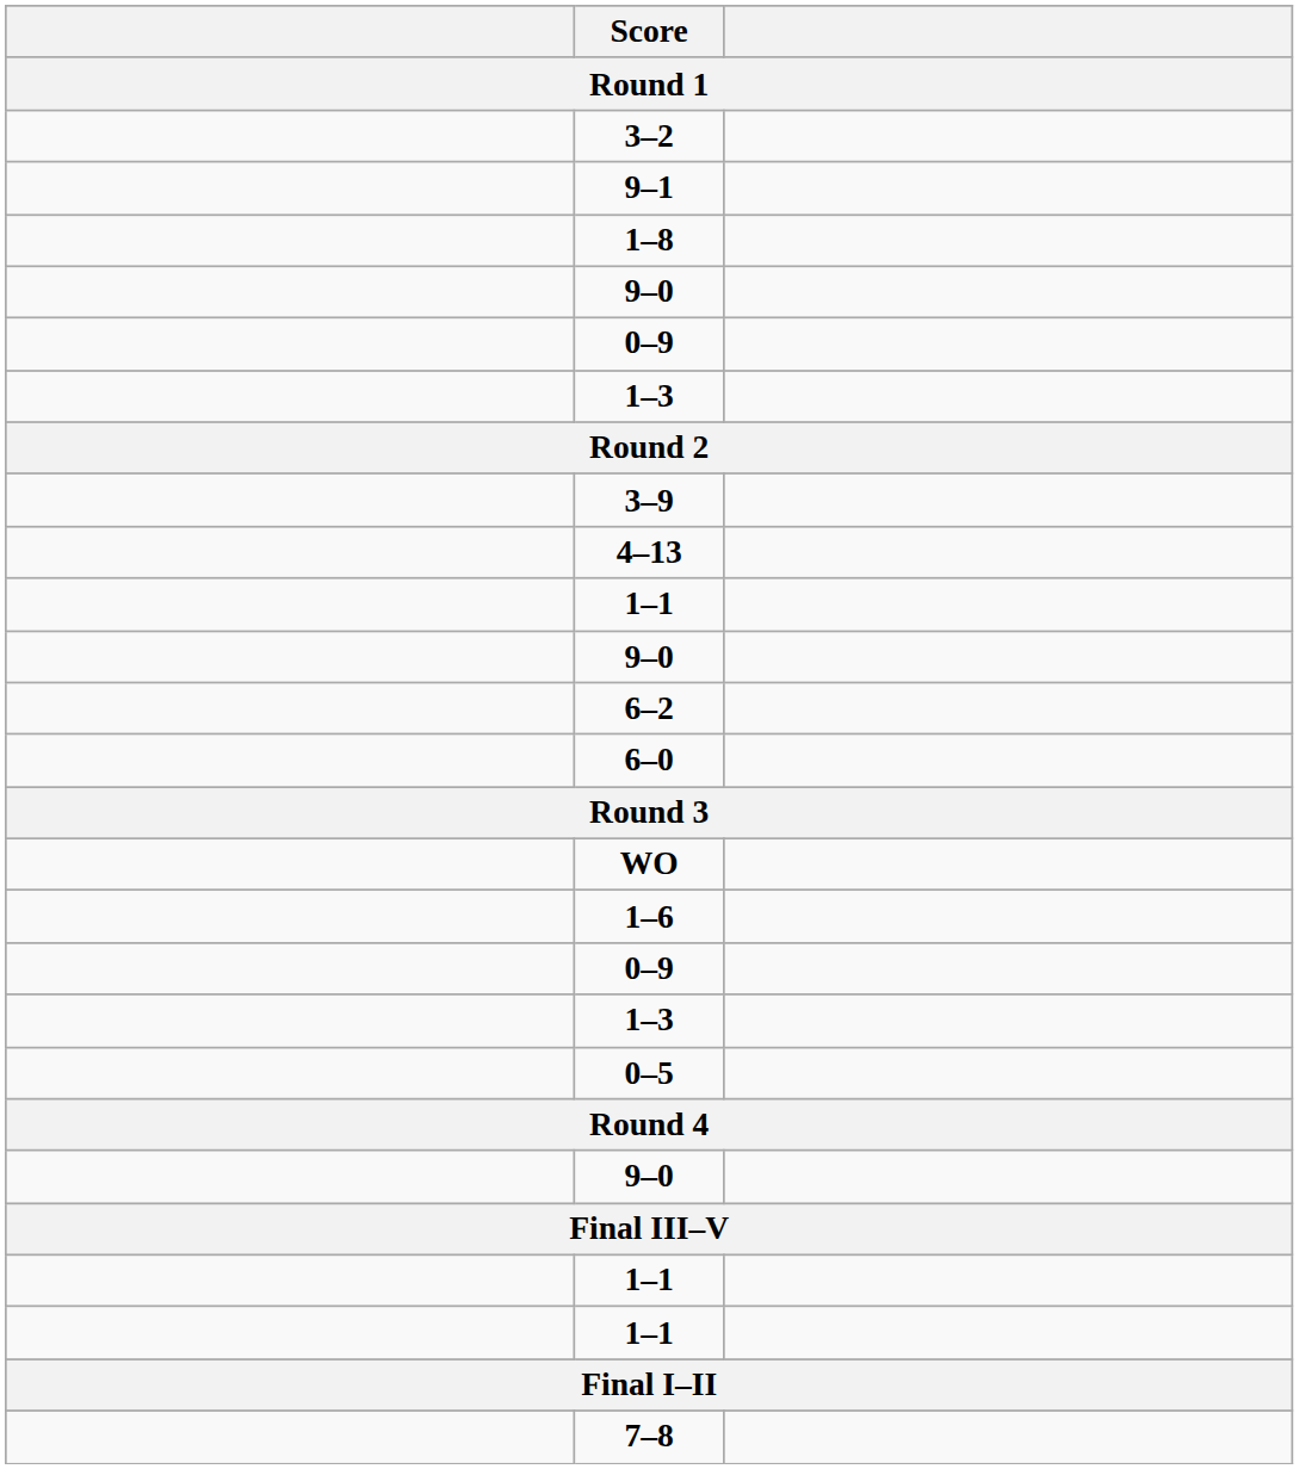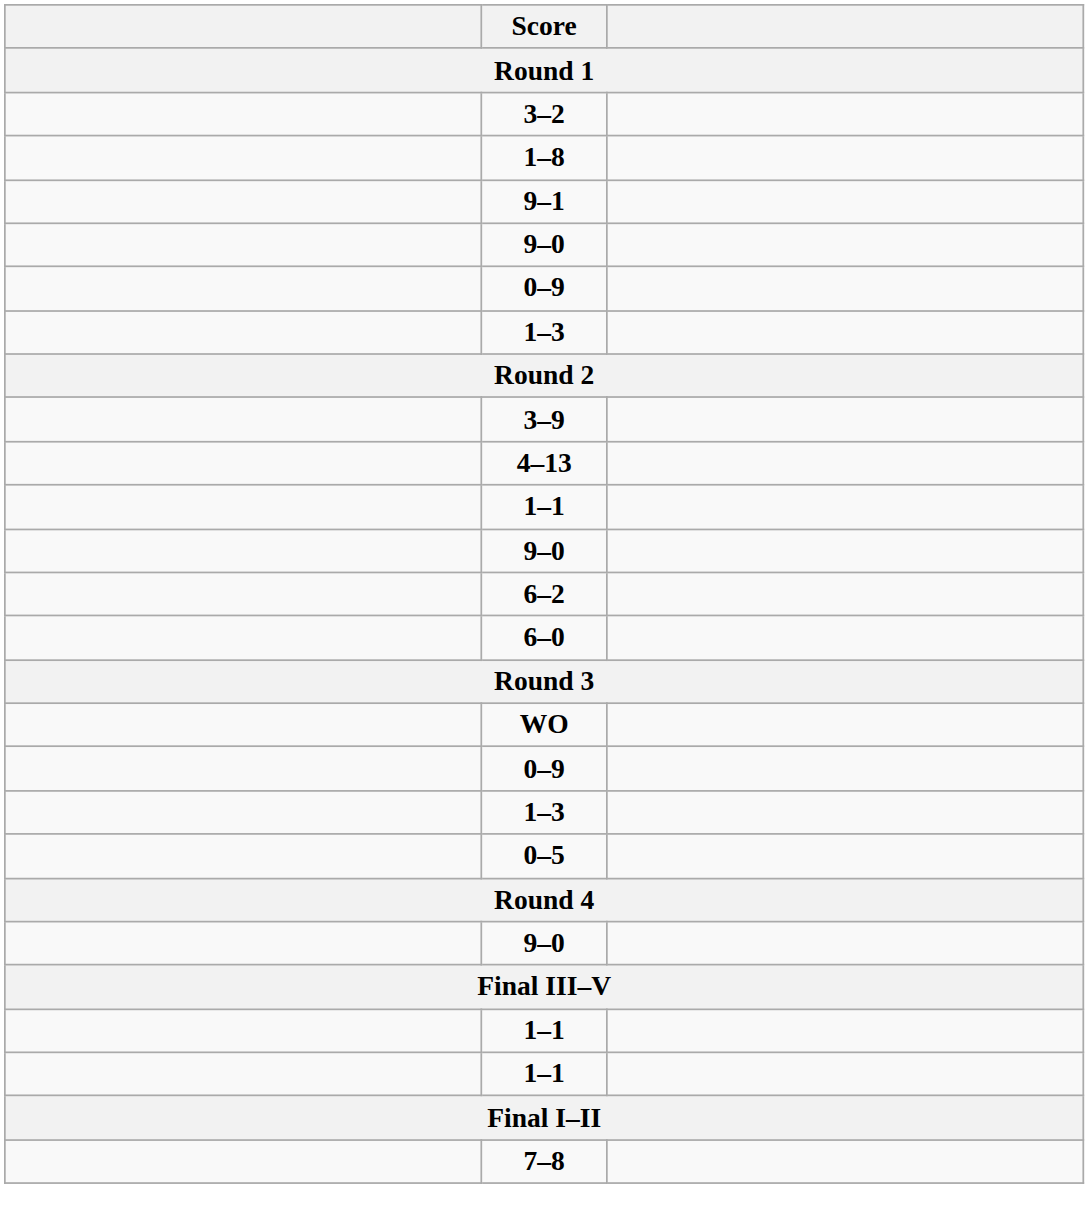 <table class="wikitable" style="text-align: left;">
 <tr>
 <th align="right" width="270"></th>
 <th width="65">Score</th>
 <th align="left" width="270"></th>
 </tr>
 <tr>
 <th colspan="3">Round 1</th>
 </tr>
 <tr>
 <td><strong></strong></td>
 <td align=center><strong>3–2</strong></td>
 <td></td>
 </tr>
 <tr>
+<td></td>
+<td align=center><strong>1–8</strong></td>
+<td><strong></strong></td>
+</tr>
+<tr>
 <td><strong></strong></td>
 <td align=center><strong>9–1</strong></td>
 <td></td>
-</tr>
-<tr>
-<td></td>
-<td align=center><strong>1–8</strong></td>
-<td><strong></strong></td>
 </tr>
 <tr>
 <td><strong></strong></td>
 <td align=center><strong>9–0</strong></td>
 <td></td>
 </tr>
 <tr>
 <td></td>
 <td align=center><strong>0–9</strong></td>
 <td><strong></strong></td>
 </tr>
 <tr>
 <td></td>
 <td align=center><strong>1–3</strong></td>
 <td><strong></strong></td>
 </tr>
 <tr>
 <th colspan="3">Round 2</th>
 </tr>
 <tr>
 <td></td>
 <td align=center><strong>3–9</strong></td>
 <td><strong></strong></td>
 </tr>
 <tr>
 <td></td>
 <td align=center><strong>4–13</strong></td>
 <td><strong></strong></td>
 </tr>
 <tr>
 <td><strong></strong></td>
 <td align=center><strong>1–1</strong></td>
 <td></td>
 </tr>
 <tr>
 <td><strong></strong></td>
 <td align=center><strong>9–0</strong></td>
 <td></td>
 </tr>
 <tr>
 <td><strong></strong></td>
 <td align=center><strong>6–2</strong></td>
 <td></td>
 </tr>
 <tr>
 <td><strong></strong></td>
 <td align=center><strong>6–0</strong></td>
 <td></td>
 </tr>
 <tr>
 <th colspan="3">Round 3</th>
 </tr>
 <tr>
 <td><strong></strong></td>
 <td align=center><strong>WO</strong></td>
 <td></td>
 </tr>
 <tr>
 <td></td>
-<td align=center><strong>1–6</strong></td>
-<td><strong></strong></td>
-</tr>
-<tr>
-<td></td>
 <td align=center><strong>0–9</strong></td>
 <td><strong></strong></td>
 </tr>
 <tr>
 <td></td>
 <td align=center><strong>1–3</strong></td>
 <td><strong></strong></td>
 </tr>
 <tr>
 <td></td>
 <td align=center><strong>0–5</strong></td>
 <td><strong></strong></td>
 </tr>
 <tr>
 <th colspan="3">Round 4</th>
 </tr>
 <tr>
 <td><strong></strong></td>
 <td align=center><strong>9–0</strong></td>
 <td></td>
 </tr>
 <tr>
 <th colspan="3">Final III–V</th>
 </tr>
 <tr>
 <td><strong></strong></td>
 <td align=center><strong>1–1</strong></td>
 <td></td>
 </tr>
 <tr>
 <td><strong></strong></td>
 <td align=center><strong>1–1</strong></td>
 <td></td>
 </tr>
 <tr>
 <th colspan="3">Final I–II</th>
 </tr>
 <tr>
 <td></td>
 <td align=center><strong>7–8</strong></td>
 <td><strong></strong></td>
 </tr>
 </table>
